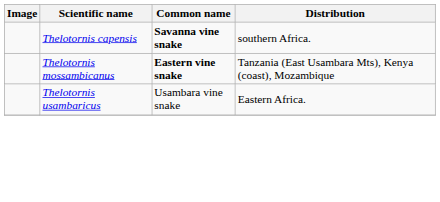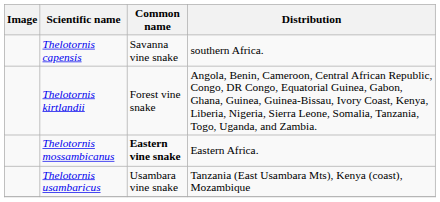 <table class="wikitable">
 <tr>
 <th>Image</th>
 <th>Scientific name</th>
 <th>Common name</th>
 <th>Distribution</th>
 </tr>
 <tr>
 <td></td>
 <td><em><a href='#'>Thelotornis capensis</a></em> <br></td>
-<td><strong>Savanna vine snake</strong></td>
+<td>Savanna vine snake</td>
 <td>southern Africa.</td>
+</tr>
+<tr>
+<td></td>
+<td><em><a href='#'>Thelotornis kirtlandii</a></em> <br></td>
+<td>Forest vine snake</td>
+<td>Angola, Benin, Cameroon, Central African Republic, Congo, DR Congo, Equatorial Guinea, Gabon, Ghana, Guinea, Guinea-Bissau, Ivory Coast, Kenya, Liberia, Nigeria, Sierra Leone, Somalia, Tanzania, Togo, Uganda, and Zambia.</td>
 </tr>
 <tr>
 <td></td>
 <td><em><a href='#'>Thelotornis mossambicanus</a></em> <br></td>
 <td><strong>Eastern vine snake</strong></td>
-<td>Tanzania (East Usambara Mts), Kenya (coast), Mozambique</td>
+<td>Eastern Africa.</td>
 </tr>
 <tr>
 <td></td>
 <td><em><a href='#'>Thelotornis usambaricus</a></em> <br></td>
 <td>Usambara vine snake</td>
-<td>Eastern Africa.</td>
+<td>Tanzania (East Usambara Mts), Kenya (coast), Mozambique</td>
 </tr>
 <tr>
 </tr>
 </table>
